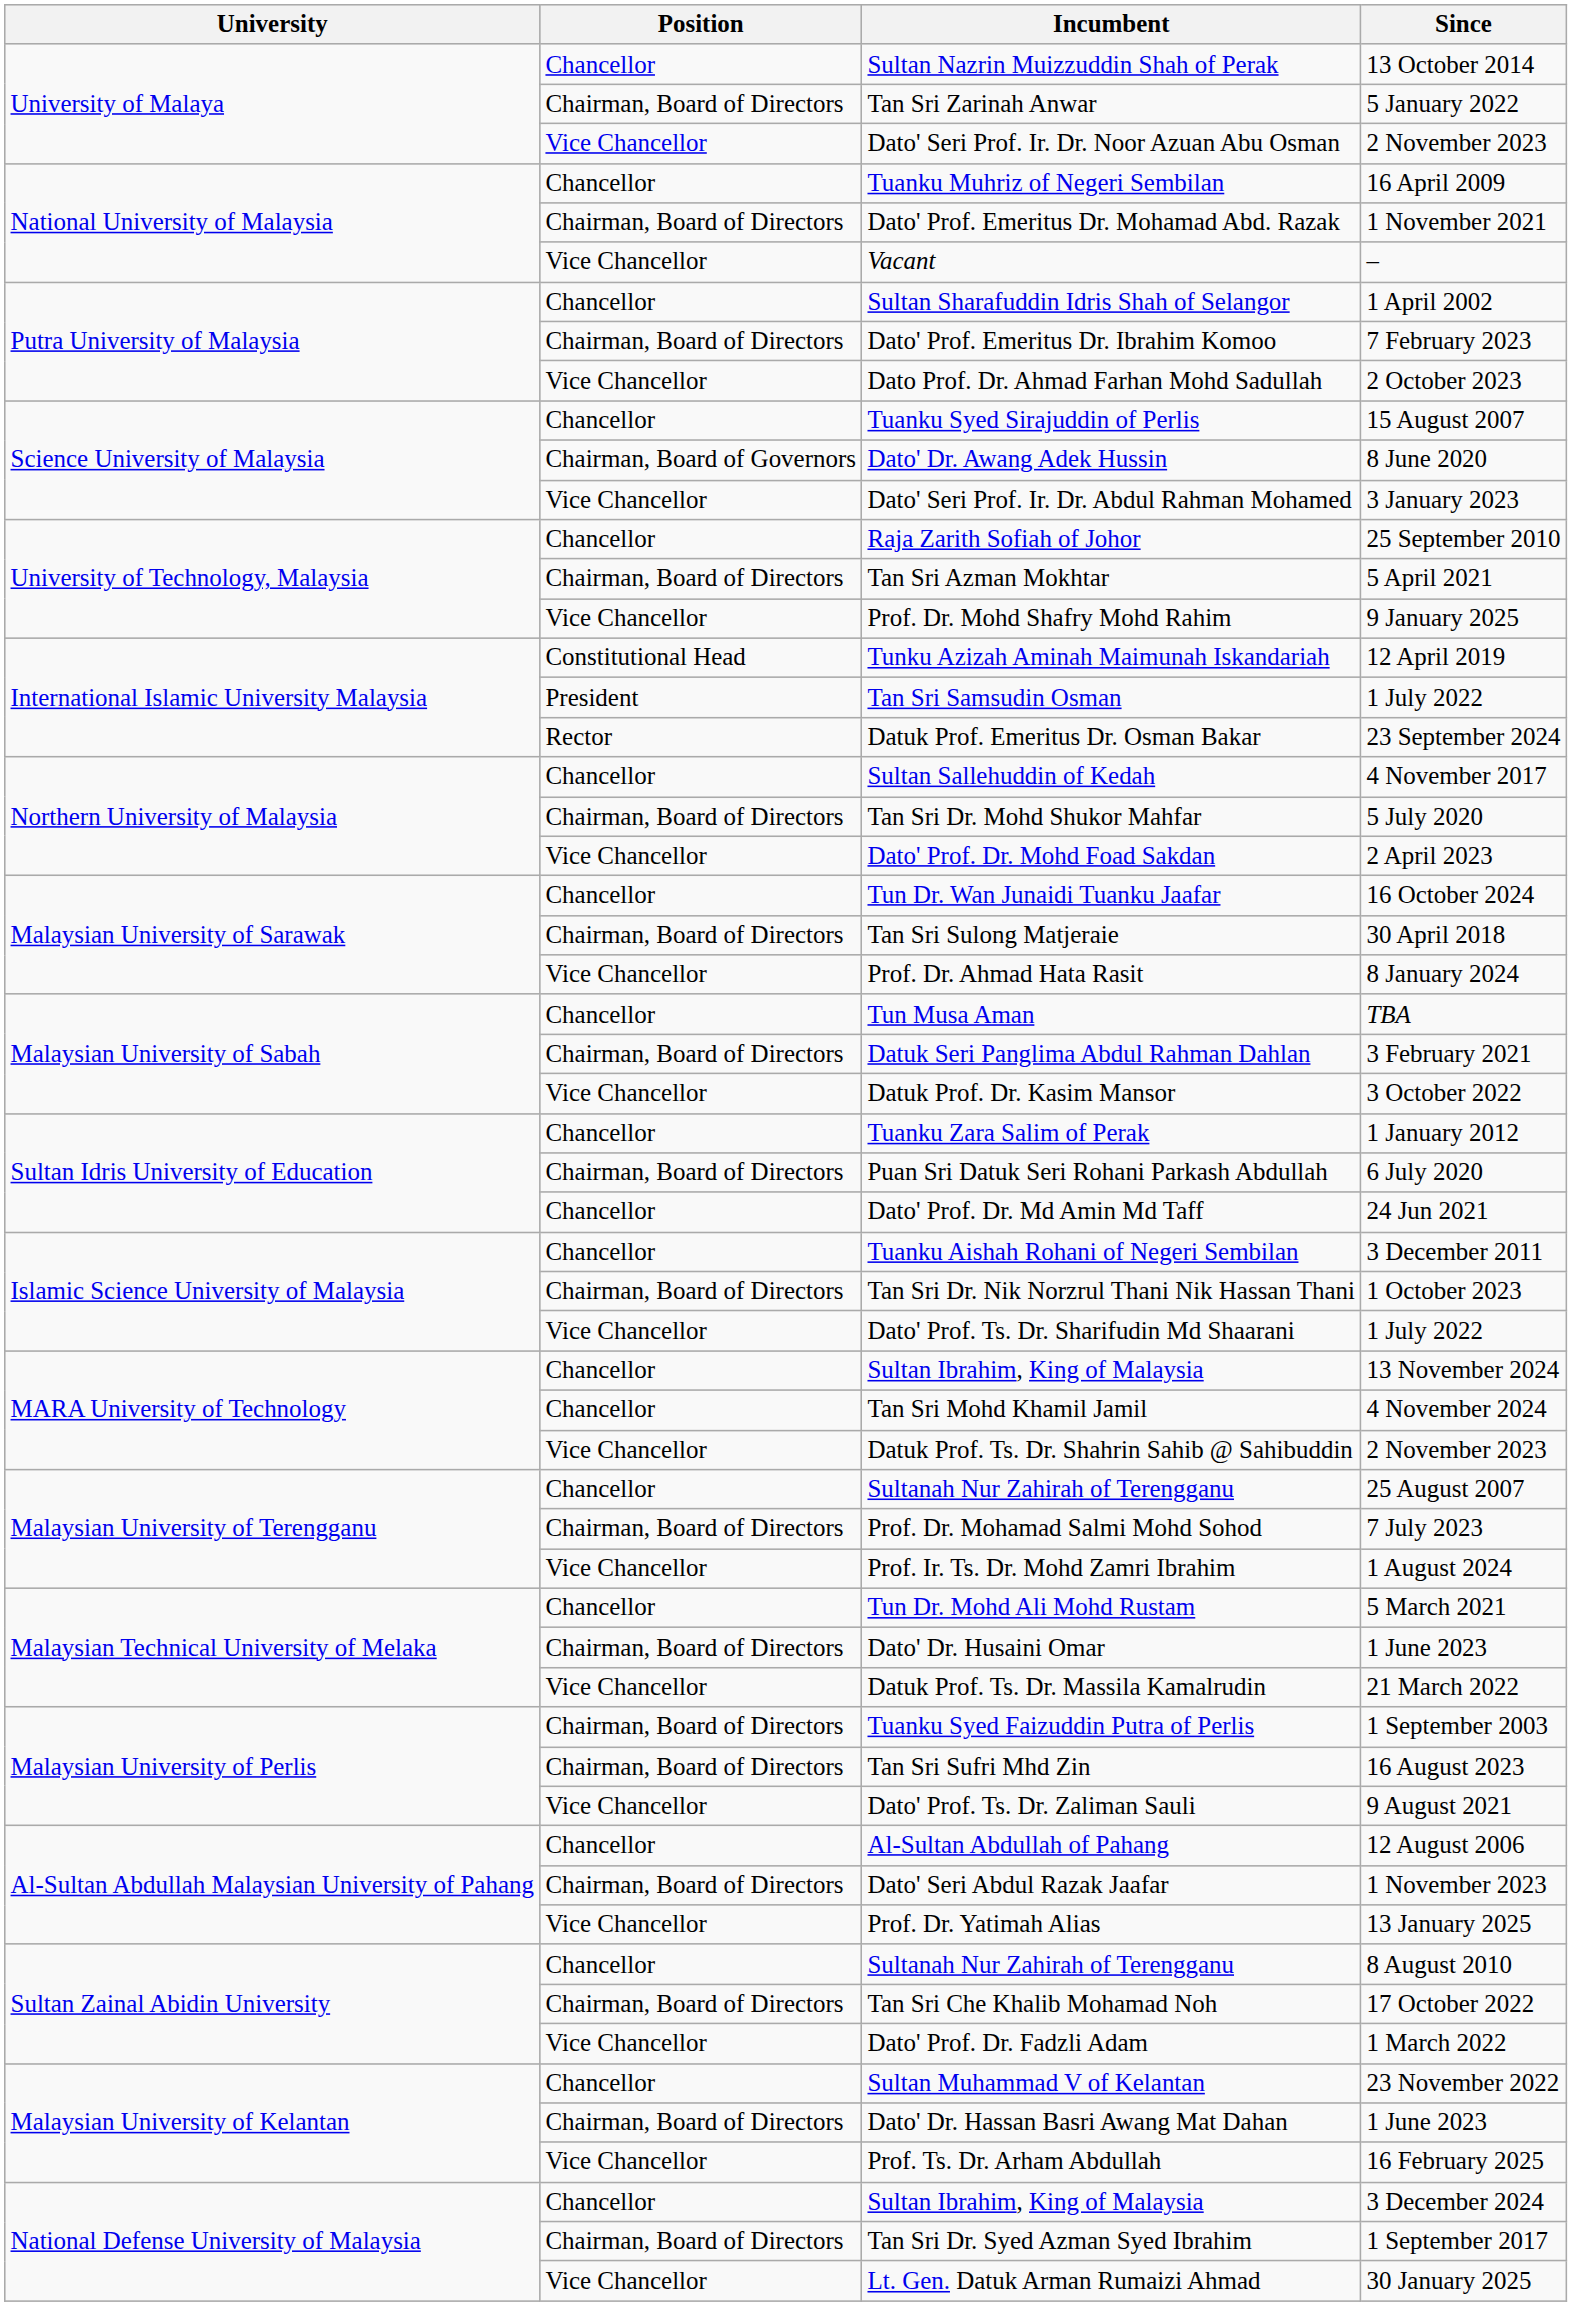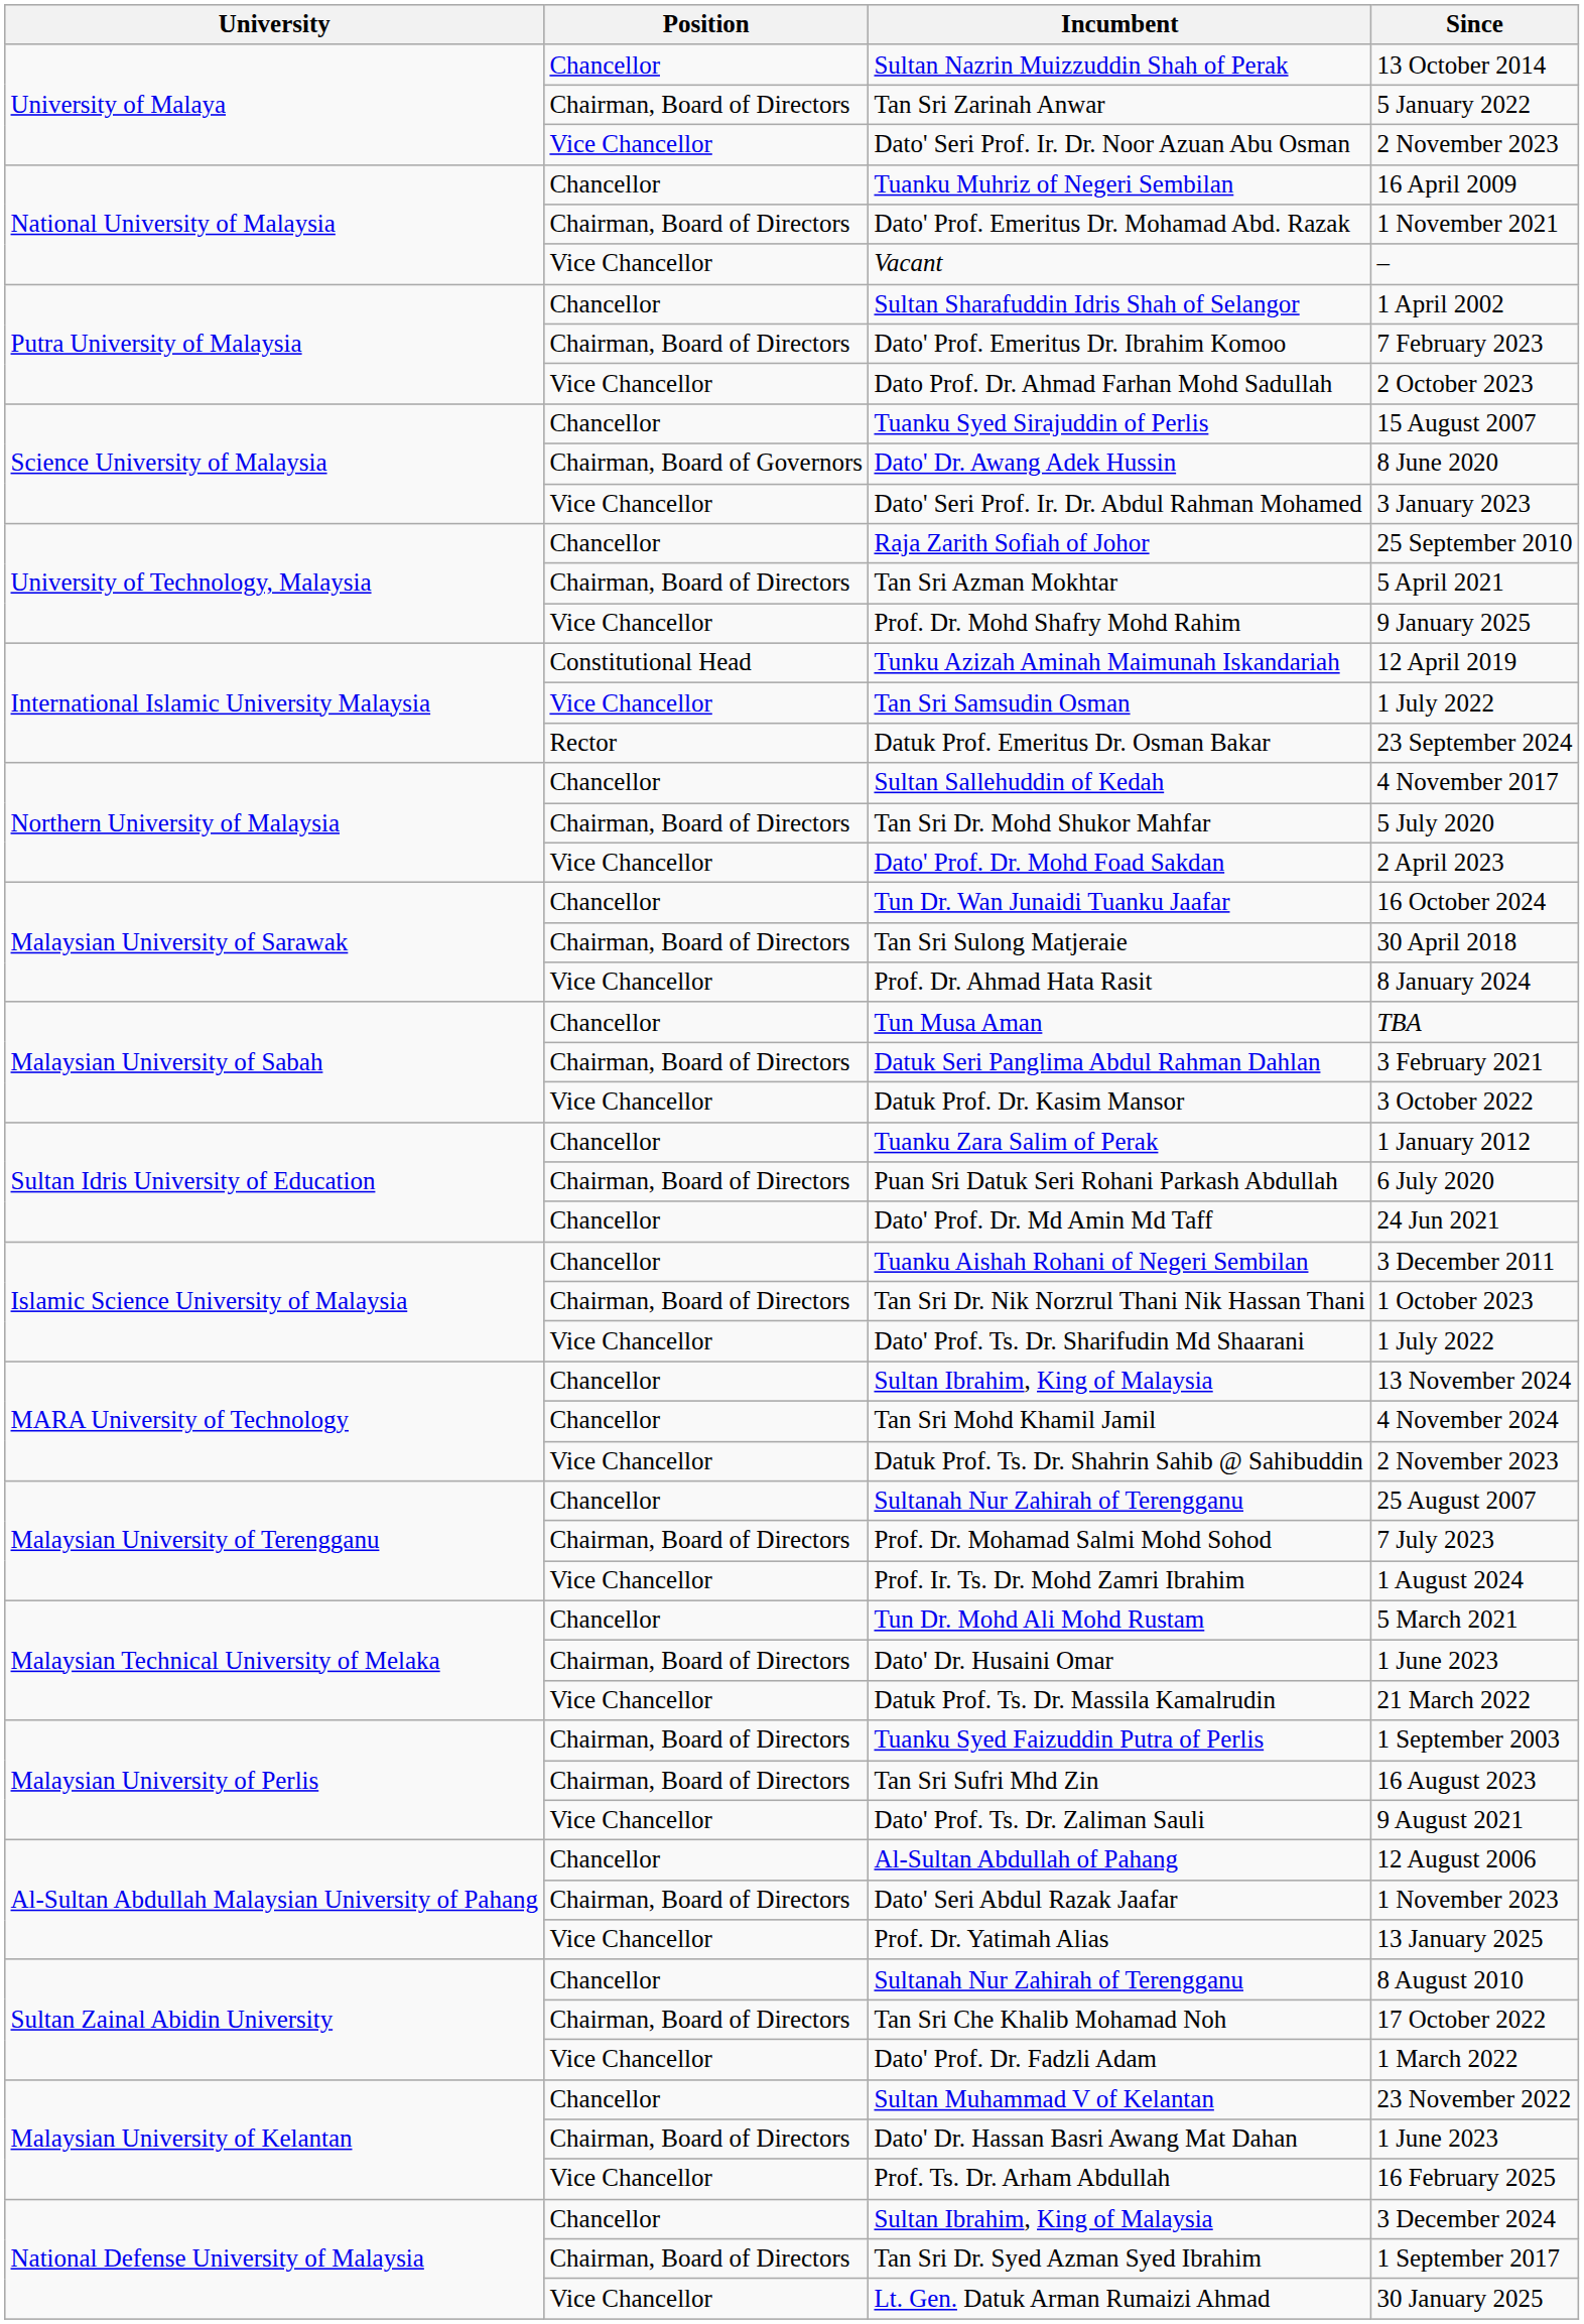 <table class="wikitable">
 <tr>
 <th>University</th>
 <th>Position</th>
 <th>Incumbent</th>
 <th>Since</th>
 </tr>
 <tr>
 <td rowspan="3"><a href='#'>University of Malaya</a></td>
 <td><a href='#'>Chancellor</a></td>
 <td><a href='#'>Sultan Nazrin Muizzuddin Shah of Perak</a></td>
 <td>13 October 2014</td>
 </tr>
 <tr>
 <td>Chairman, Board of Directors</td>
 <td>Tan Sri Zarinah Anwar</td>
 <td>5 January 2022</td>
 </tr>
 <tr>
 <td><a href='#'>Vice Chancellor</a></td>
 <td>Dato' Seri Prof. Ir. Dr. Noor Azuan Abu Osman</td>
 <td>2 November 2023</td>
 </tr>
 <tr>
 <td rowspan="3"><a href='#'>National University of Malaysia</a></td>
 <td>Chancellor</td>
 <td><a href='#'>Tuanku Muhriz of Negeri Sembilan</a></td>
 <td>16 April 2009</td>
 </tr>
 <tr>
 <td>Chairman, Board of Directors</td>
 <td>Dato' Prof. Emeritus Dr. Mohamad Abd. Razak</td>
 <td>1 November 2021</td>
 </tr>
 <tr>
 <td>Vice Chancellor</td>
 <td><em>Vacant</em></td>
 <td>–</td>
 </tr>
 <tr>
 <td rowspan="3"><a href='#'>Putra University of Malaysia</a></td>
 <td>Chancellor</td>
 <td><a href='#'>Sultan Sharafuddin Idris Shah of Selangor</a></td>
 <td>1 April 2002</td>
 </tr>
 <tr>
 <td>Chairman, Board of Directors</td>
 <td>Dato' Prof. Emeritus Dr. Ibrahim Komoo</td>
 <td>7 February 2023</td>
 </tr>
 <tr>
 <td>Vice Chancellor</td>
 <td>Dato Prof. Dr. Ahmad Farhan Mohd Sadullah</td>
 <td>2 October 2023</td>
 </tr>
 <tr>
 <td rowspan="3"><a href='#'>Science University of Malaysia</a></td>
 <td>Chancellor</td>
 <td><a href='#'>Tuanku Syed Sirajuddin of Perlis</a></td>
 <td>15 August 2007</td>
 </tr>
 <tr>
 <td>Chairman, Board of Governors</td>
 <td><a href='#'>Dato' Dr. Awang Adek Hussin</a></td>
 <td>8 June 2020</td>
 </tr>
 <tr>
 <td>Vice Chancellor</td>
 <td>Dato' Seri Prof. Ir. Dr. Abdul Rahman Mohamed</td>
 <td>3 January 2023</td>
 </tr>
 <tr>
 <td rowspan="3"><a href='#'>University of Technology, Malaysia</a></td>
 <td>Chancellor</td>
 <td><a href='#'>Raja Zarith Sofiah of Johor</a></td>
 <td>25 September 2010</td>
 </tr>
 <tr>
 <td>Chairman, Board of Directors</td>
 <td>Tan Sri Azman Mokhtar</td>
 <td>5 April 2021</td>
 </tr>
 <tr>
 <td>Vice Chancellor</td>
 <td>Prof. Dr. Mohd Shafry Mohd Rahim</td>
 <td>9 January 2025</td>
 </tr>
 <tr>
 <td rowspan="3"><a href='#'>International Islamic University Malaysia</a></td>
 <td>Constitutional Head</td>
 <td><a href='#'>Tunku Azizah Aminah Maimunah Iskandariah</a></td>
 <td>12 April 2019</td>
 </tr>
 <tr>
-<td>President</td>
+<td><a href='#'>Vice Chancellor</a></td>
 <td><a href='#'>Tan Sri Samsudin Osman</a></td>
 <td>1 July 2022</td>
 </tr>
 <tr>
 <td>Rector</td>
 <td>Datuk Prof. Emeritus Dr. Osman Bakar</td>
 <td>23 September 2024</td>
 </tr>
 <tr>
 <td rowspan="3"><a href='#'>Northern University of Malaysia</a></td>
 <td>Chancellor</td>
 <td><a href='#'>Sultan Sallehuddin of Kedah</a></td>
 <td>4 November 2017</td>
 </tr>
 <tr>
 <td>Chairman, Board of Directors</td>
 <td>Tan Sri Dr. Mohd Shukor Mahfar</td>
 <td>5 July 2020</td>
 </tr>
 <tr>
 <td>Vice Chancellor</td>
 <td><a href='#'>Dato' Prof. Dr. Mohd Foad Sakdan</a></td>
 <td>2 April 2023</td>
 </tr>
 <tr>
 <td rowspan="3"><a href='#'>Malaysian University of Sarawak</a></td>
 <td>Chancellor</td>
 <td><a href='#'>Tun Dr. Wan Junaidi Tuanku Jaafar</a></td>
 <td>16 October 2024</td>
 </tr>
 <tr>
 <td>Chairman, Board of Directors</td>
 <td>Tan Sri Sulong Matjeraie</td>
 <td>30 April 2018</td>
 </tr>
 <tr>
 <td>Vice Chancellor</td>
 <td>Prof. Dr. Ahmad Hata Rasit</td>
 <td>8 January 2024</td>
 </tr>
 <tr>
 <td rowspan="3"><a href='#'>Malaysian University of Sabah</a></td>
 <td>Chancellor</td>
 <td><a href='#'>Tun Musa Aman</a></td>
 <td><em>TBA</em></td>
 </tr>
 <tr>
 <td>Chairman, Board of Directors</td>
 <td><a href='#'>Datuk Seri Panglima Abdul Rahman Dahlan</a></td>
 <td>3 February 2021</td>
 </tr>
 <tr>
 <td>Vice Chancellor</td>
 <td>Datuk Prof. Dr. Kasim Mansor</td>
 <td>3 October 2022</td>
 </tr>
 <tr>
 <td rowspan="3"><a href='#'>Sultan Idris University of Education</a></td>
 <td>Chancellor</td>
 <td><a href='#'>Tuanku Zara Salim of Perak</a></td>
 <td>1 January 2012</td>
 </tr>
 <tr>
 <td>Chairman, Board of Directors</td>
 <td>Puan Sri Datuk Seri Rohani Parkash Abdullah</td>
 <td>6 July 2020</td>
 </tr>
 <tr>
 <td>Chancellor</td>
 <td>Dato' Prof. Dr. Md Amin Md Taff</td>
 <td>24 Jun 2021</td>
 </tr>
 <tr>
 <td rowspan="3"><a href='#'>Islamic Science University of Malaysia</a></td>
 <td>Chancellor</td>
 <td><a href='#'>Tuanku Aishah Rohani of Negeri Sembilan</a></td>
 <td>3 December 2011</td>
 </tr>
 <tr>
 <td>Chairman, Board of Directors</td>
 <td>Tan Sri Dr. Nik Norzrul Thani Nik Hassan Thani</td>
 <td>1 October 2023</td>
 </tr>
 <tr>
 <td>Vice Chancellor</td>
 <td>Dato' Prof. Ts. Dr. Sharifudin Md Shaarani</td>
 <td>1 July 2022</td>
 </tr>
 <tr>
 <td rowspan="3"><a href='#'>MARA University of Technology</a></td>
 <td>Chancellor</td>
 <td><a href='#'>Sultan Ibrahim</a>, <a href='#'>King of Malaysia</a></td>
 <td>13 November 2024</td>
 </tr>
 <tr>
 <td>Chancellor</td>
 <td>Tan Sri Mohd Khamil Jamil</td>
 <td>4 November 2024</td>
 </tr>
 <tr>
 <td>Vice Chancellor</td>
 <td>Datuk Prof. Ts. Dr. Shahrin Sahib @ Sahibuddin</td>
 <td>2 November 2023</td>
 </tr>
 <tr>
 <td rowspan="3"><a href='#'>Malaysian University of Terengganu</a></td>
 <td>Chancellor</td>
 <td><a href='#'>Sultanah Nur Zahirah of Terengganu</a></td>
 <td>25 August 2007</td>
 </tr>
 <tr>
 <td>Chairman, Board of Directors</td>
 <td>Prof. Dr. Mohamad Salmi Mohd Sohod</td>
 <td>7 July 2023</td>
 </tr>
 <tr>
 <td>Vice Chancellor</td>
 <td>Prof. Ir. Ts. Dr. Mohd Zamri Ibrahim</td>
 <td>1 August 2024</td>
 </tr>
 <tr>
 <td rowspan="3"><a href='#'>Malaysian Technical University of Melaka</a></td>
 <td>Chancellor</td>
 <td><a href='#'>Tun Dr. Mohd Ali Mohd Rustam</a></td>
 <td>5 March 2021</td>
 </tr>
 <tr>
 <td>Chairman, Board of Directors</td>
 <td>Dato' Dr. Husaini Omar</td>
 <td>1 June 2023</td>
 </tr>
 <tr>
 <td>Vice Chancellor</td>
 <td>Datuk Prof. Ts. Dr. Massila Kamalrudin</td>
 <td>21 March 2022</td>
 </tr>
 <tr>
 <td rowspan="3"><a href='#'>Malaysian University of Perlis</a></td>
 <td>Chairman, Board of Directors</td>
 <td><a href='#'>Tuanku Syed Faizuddin Putra of Perlis</a></td>
 <td>1 September 2003</td>
 </tr>
 <tr>
 <td>Chairman, Board of Directors</td>
 <td>Tan Sri Sufri Mhd Zin</td>
 <td>16 August 2023</td>
 </tr>
 <tr>
 <td>Vice Chancellor</td>
 <td>Dato' Prof. Ts. Dr. Zaliman Sauli</td>
 <td>9 August 2021</td>
 </tr>
 <tr>
 <td rowspan="3"><a href='#'>Al-Sultan Abdullah Malaysian University of Pahang</a></td>
 <td>Chancellor</td>
 <td><a href='#'>Al-Sultan Abdullah of Pahang</a></td>
 <td>12 August 2006</td>
 </tr>
 <tr>
 <td>Chairman, Board of Directors</td>
 <td>Dato' Seri Abdul Razak Jaafar</td>
 <td>1 November 2023</td>
 </tr>
 <tr>
 <td>Vice Chancellor</td>
 <td>Prof. Dr. Yatimah Alias</td>
 <td>13 January 2025</td>
 </tr>
 <tr>
 <td rowspan="3"><a href='#'>Sultan Zainal Abidin University</a></td>
 <td>Chancellor</td>
 <td><a href='#'>Sultanah Nur Zahirah of Terengganu</a></td>
 <td>8 August 2010</td>
 </tr>
 <tr>
 <td>Chairman, Board of Directors</td>
 <td>Tan Sri Che Khalib Mohamad Noh</td>
 <td>17 October 2022</td>
 </tr>
 <tr>
 <td>Vice Chancellor</td>
 <td>Dato' Prof. Dr. Fadzli Adam</td>
 <td>1 March 2022</td>
 </tr>
 <tr>
 <td rowspan="3"><a href='#'>Malaysian University of Kelantan</a></td>
 <td>Chancellor</td>
 <td><a href='#'>Sultan Muhammad V of Kelantan</a></td>
 <td>23 November 2022</td>
 </tr>
 <tr>
 <td>Chairman, Board of Directors</td>
 <td>Dato' Dr. Hassan Basri Awang Mat Dahan</td>
 <td>1 June 2023</td>
 </tr>
 <tr>
 <td>Vice Chancellor</td>
 <td>Prof. Ts. Dr. Arham Abdullah</td>
 <td>16 February 2025</td>
 </tr>
 <tr>
 <td rowspan="3"><a href='#'>National Defense University of Malaysia</a></td>
 <td>Chancellor</td>
 <td><a href='#'>Sultan Ibrahim</a>, <a href='#'>King of Malaysia</a></td>
 <td>3 December 2024</td>
 </tr>
 <tr>
 <td>Chairman, Board of Directors</td>
 <td>Tan Sri Dr. Syed Azman Syed Ibrahim</td>
 <td>1 September 2017</td>
 </tr>
 <tr>
 <td>Vice Chancellor</td>
 <td><a href='#'>Lt. Gen.</a> Datuk Arman Rumaizi Ahmad</td>
 <td>30 January 2025</td>
 </tr>
 </table>
